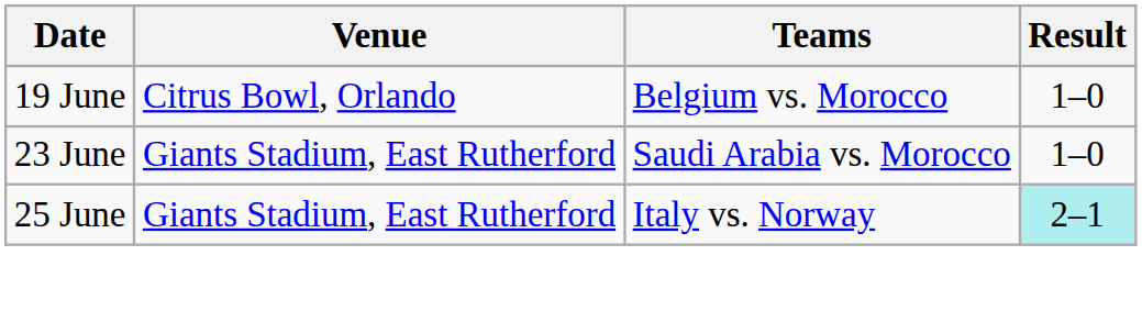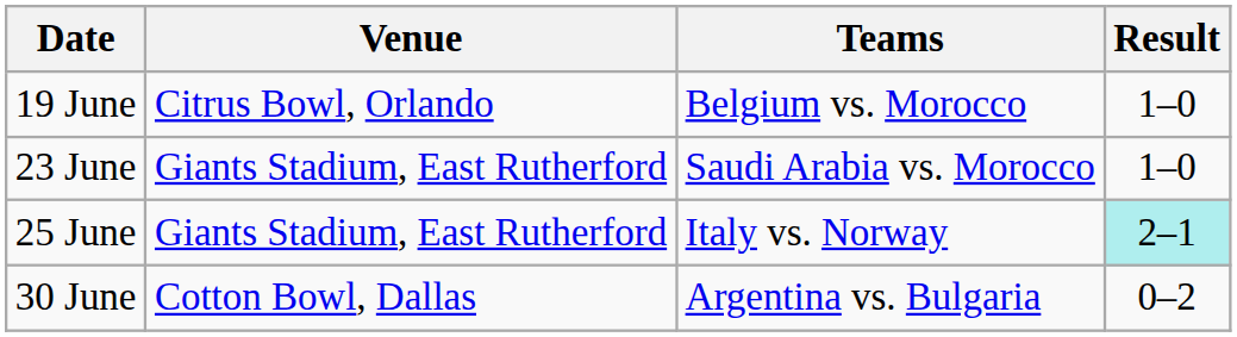 <table class="wikitable" style="font-size:90%;">
 <tr>
 <th>Date</th>
 <th>Venue</th>
 <th>Teams</th>
 <th>Result</th>
 </tr>
 <tr>
 <td>19 June</td>
 <td><a href='#'>Citrus Bowl</a>, <a href='#'>Orlando</a></td>
 <td><a href='#'>Belgium</a> vs. <a href='#'>Morocco</a></td>
 <td align=center>1–0</td>
 </tr>
 <tr>
 <td>23 June</td>
 <td><a href='#'>Giants Stadium</a>, <a href='#'>East Rutherford</a></td>
 <td><a href='#'>Saudi Arabia</a> vs. <a href='#'>Morocco</a></td>
 <td align=center>1–0</td>
 </tr>
 <tr>
 <td>25 June</td>
 <td><a href='#'>Giants Stadium</a>, <a href='#'>East Rutherford</a></td>
 <td><a href='#'>Italy</a> vs. <a href='#'>Norway</a></td>
 <td align=center style="background: paleturquoise;">2–1</td>
 </tr>
+<tr>
+<td>30 June</td>
+<td><a href='#'>Cotton Bowl</a>, <a href='#'>Dallas</a></td>
+<td><a href='#'>Argentina</a> vs. <a href='#'>Bulgaria</a></td>
+<td align=center>0–2</td>
+</tr>
 </table>
